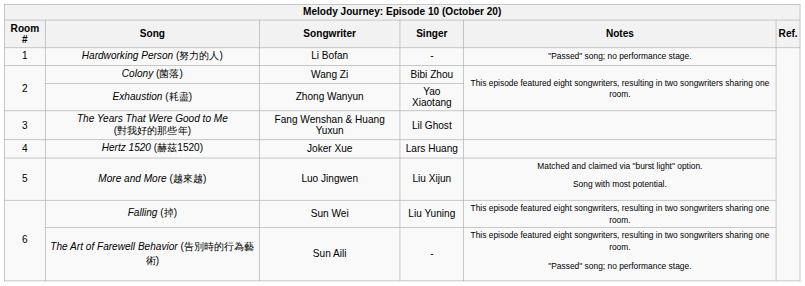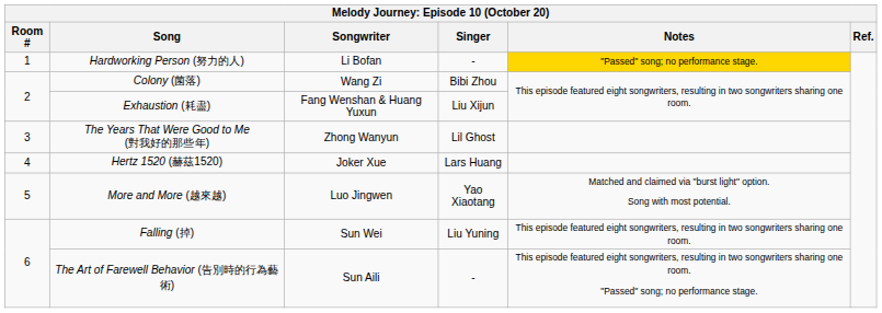 <table class="wikitable" width="100%" style="text-align:center;">
 <tr>
 <th colspan=6>Melody Journey: Episode 10 (October 20)</th>
 </tr>
 <tr>
 <th>Room #</th>
 <th>Song</th>
 <th>Songwriter</th>
 <th>Singer</th>
 <th>Notes</th>
 <th>Ref.</th>
 </tr>
 <tr>
 <td>1</td>
 <td><em>Hardworking Person</em> (努力的人)</td>
 <td>Li Bofan</td>
 <td>-</td>
-<td><small>"Passed" song; no performance stage.</small></td>
+<td style="background: gold;"><small>"Passed" song; no performance stage.</small></td>
 <td rowspan=8></td>
 </tr>
 <tr>
 <td rowspan=2>2</td>
 <td><em>Colony</em> (菌落)</td>
 <td>Wang Zi</td>
 <td>Bibi Zhou</td>
 <td rowspan=2><small>This episode featured eight songwriters, resulting in two songwriters sharing one room.</small></td>
 </tr>
 <tr>
 <td><em>Exhaustion</em> (耗盡)</td>
-<td>Zhong Wanyun</td>
-<td>Yao Xiaotang</td>
+<td>Fang Wenshan & Huang Yuxun</td>
+<td>Liu Xijun</td>
 </tr>
 <tr>
 <td>3</td>
 <td><em>The Years That Were Good to Me</em> <br>(對我好的那些年)</td>
-<td>Fang Wenshan & Huang Yuxun</td>
+<td>Zhong Wanyun</td>
 <td>Lil Ghost</td>
 <td></td>
 </tr>
 <tr>
 <td>4</td>
 <td><em>Hertz 1520</em> (赫茲1520)</td>
 <td>Joker Xue</td>
 <td>Lars Huang</td>
 <td></td>
 </tr>
 <tr>
 <td>5</td>
 <td><em>More and More</em> (越來越)</td>
 <td>Luo Jingwen</td>
-<td>Liu Xijun</td>
+<td>Yao Xiaotang</td>
 <td><small>Matched and claimed via "burst light" option. <p>Song with most potential.</p></small></td>
 </tr>
 <tr>
 <td rowspan=2>6</td>
 <td><em>Falling</em> (掉)</td>
 <td>Sun Wei</td>
 <td>Liu Yuning</td>
 <td><small>This episode featured eight songwriters, resulting in two songwriters sharing one room.</small></td>
 </tr>
 <tr>
 <td><em>The Art of Farewell Behavior</em> (告別時的行為藝術)</td>
 <td>Sun Aili</td>
 <td>-</td>
 <td><small>This episode featured eight songwriters, resulting in two songwriters sharing one room.<p>"Passed" song; no performance stage.</p></small></td>
 </tr>
 </table>
